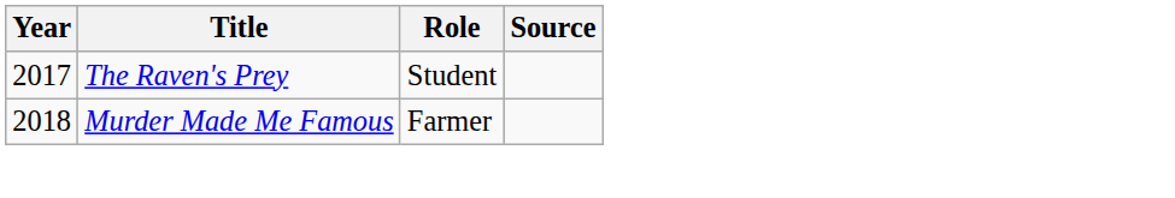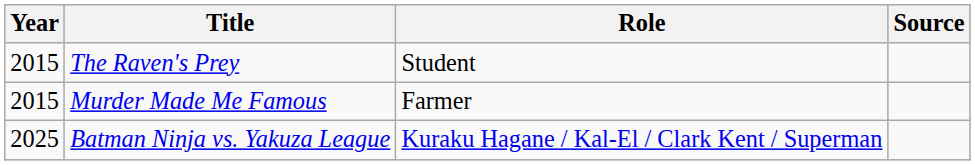 <table class="wikitable sortable plainrowheaders">
 <tr>
 <th>Year</th>
 <th>Title</th>
 <th>Role</th>
 <th class="unsortable">Source</th>
 </tr>
 <tr>
-<td>2017</td>
+<td>2015</td>
 <td><em><a href='#'>The Raven's Prey</a></em></td>
 <td>Student</td>
 <td></td>
 </tr>
 <tr>
-<td>2018</td>
+<td>2015</td>
 <td><em><a href='#'>Murder Made Me Famous</a></em></td>
 <td>Farmer</td>
 <td></td>
 </tr>
+<tr>
+<td>2025</td>
+<td><em><a href='#'>Batman Ninja vs. Yakuza League</a></em></td>
+<td><a href='#'>Kuraku Hagane / Kal-El / Clark Kent / Superman</a></td>
+<td></td>
+</tr>
 </table>
